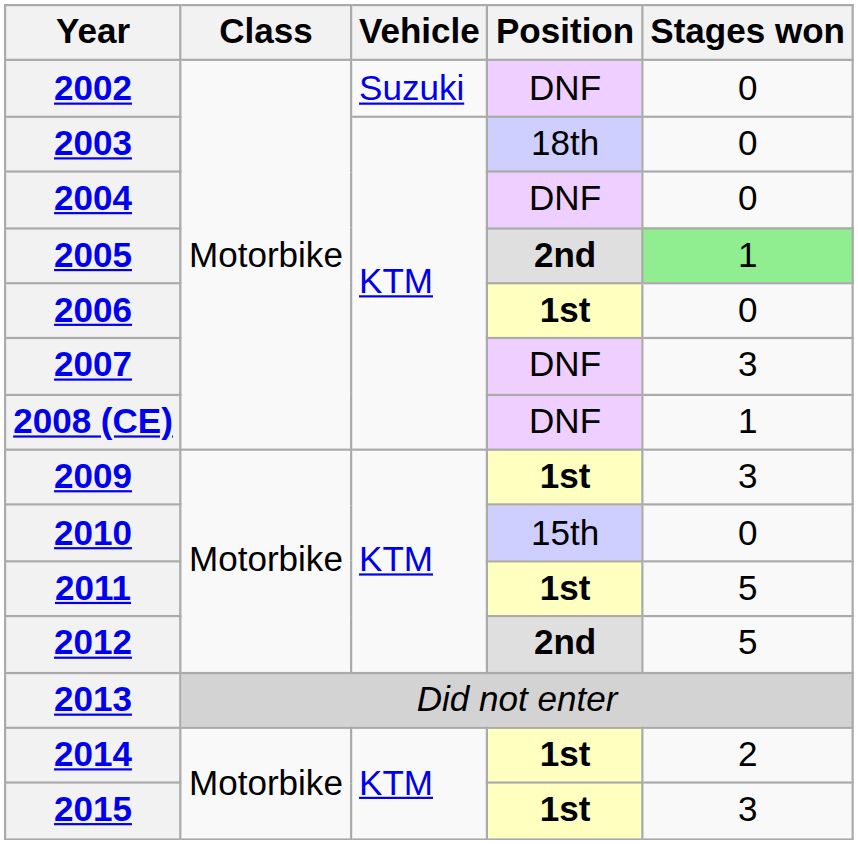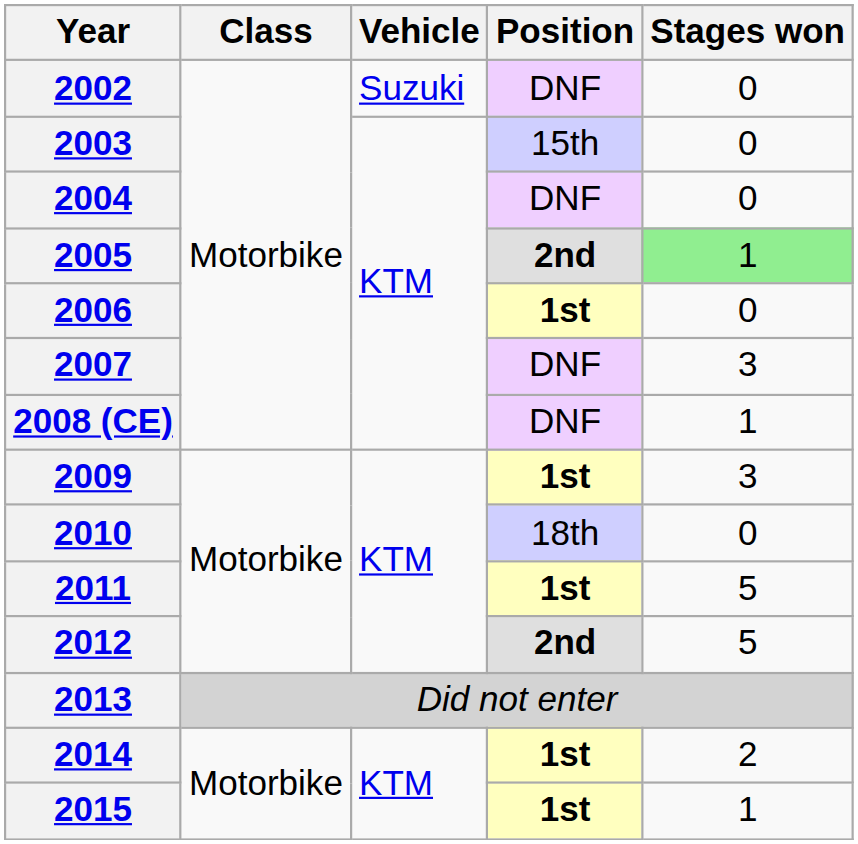 <table class="wikitable">
 <tr>
 <th>Year</th>
 <th>Class</th>
 <th>Vehicle</th>
 <th>Position</th>
 <th>Stages won</th>
 </tr>
 <tr>
 <th><a href='#'>2002</a></th>
 <td rowspan=7>Motorbike</td>
 <td> <a href='#'>Suzuki</a></td>
 <td align="center" style="background:#EFCFFF;">DNF</td>
 <td align="center">0</td>
 </tr>
 <tr>
 <th><a href='#'>2003</a></th>
 <td rowspan=6> <a href='#'>KTM</a></td>
-<td align="center" style="background:#CFCFFF;">18th</td>
+<td align="center" style="background:#CFCFFF;">15th</td>
 <td align="center">0</td>
 </tr>
 <tr>
 <th><a href='#'>2004</a></th>
 <td align="center" style="background:#EFCFFF;">DNF</td>
 <td align="center">0</td>
 </tr>
 <tr>
 <th><a href='#'>2005</a></th>
 <td align="center" style="background:#DFDFDF;"><strong>2nd</strong></td>
 <td align="center" style="background: lightgreen;">1</td>
 </tr>
 <tr>
 <th><a href='#'>2006</a></th>
 <td align="center" style="background:#FFFFBF;"><strong>1st</strong></td>
 <td align="center">0</td>
 </tr>
 <tr>
 <th><a href='#'>2007</a></th>
 <td align="center" style="background:#EFCFFF;">DNF</td>
 <td align="center">3</td>
 </tr>
 <tr>
 <th><a href='#'>2008 (CE)</a></th>
 <td align="center" style="background:#EFCFFF;">DNF</td>
 <td align="center">1</td>
 </tr>
 <tr>
 <th><a href='#'>2009</a></th>
 <td rowspan=4>Motorbike</td>
 <td rowspan=4> <a href='#'>KTM</a></td>
 <td align="center" style="background:#FFFFBF;"><strong>1st</strong></td>
 <td align="center">3</td>
 </tr>
 <tr>
 <th><a href='#'>2010</a></th>
-<td align="center" style="background:#CFCFFF;">15th</td>
+<td align="center" style="background:#CFCFFF;">18th</td>
 <td align="center">0</td>
 </tr>
 <tr>
 <th><a href='#'>2011</a></th>
 <td align="center" style="background:#FFFFBF;"><strong>1st</strong></td>
 <td align="center">5</td>
 </tr>
 <tr>
 <th><a href='#'>2012</a></th>
 <td align="center" style="background:#DFDFDF;"><strong>2nd</strong></td>
 <td align="center">5</td>
 </tr>
 <tr>
 <th><a href='#'>2013</a></th>
 <td align=center colspan=5 style="background:lightgrey;"><em>Did not enter</em></td>
 </tr>
 <tr>
 <th><a href='#'>2014</a></th>
 <td rowspan=2>Motorbike</td>
 <td rowspan=2> <a href='#'>KTM</a></td>
 <td align="center" style="background:#FFFFBF;"><strong>1st</strong></td>
 <td align="center">2</td>
 </tr>
 <tr>
 <th><a href='#'>2015</a></th>
 <td align="center" style="background:#FFFFBF;"><strong>1st</strong></td>
-<td align="center">3</td>
+<td align="center">1</td>
 </tr>
 </table>
